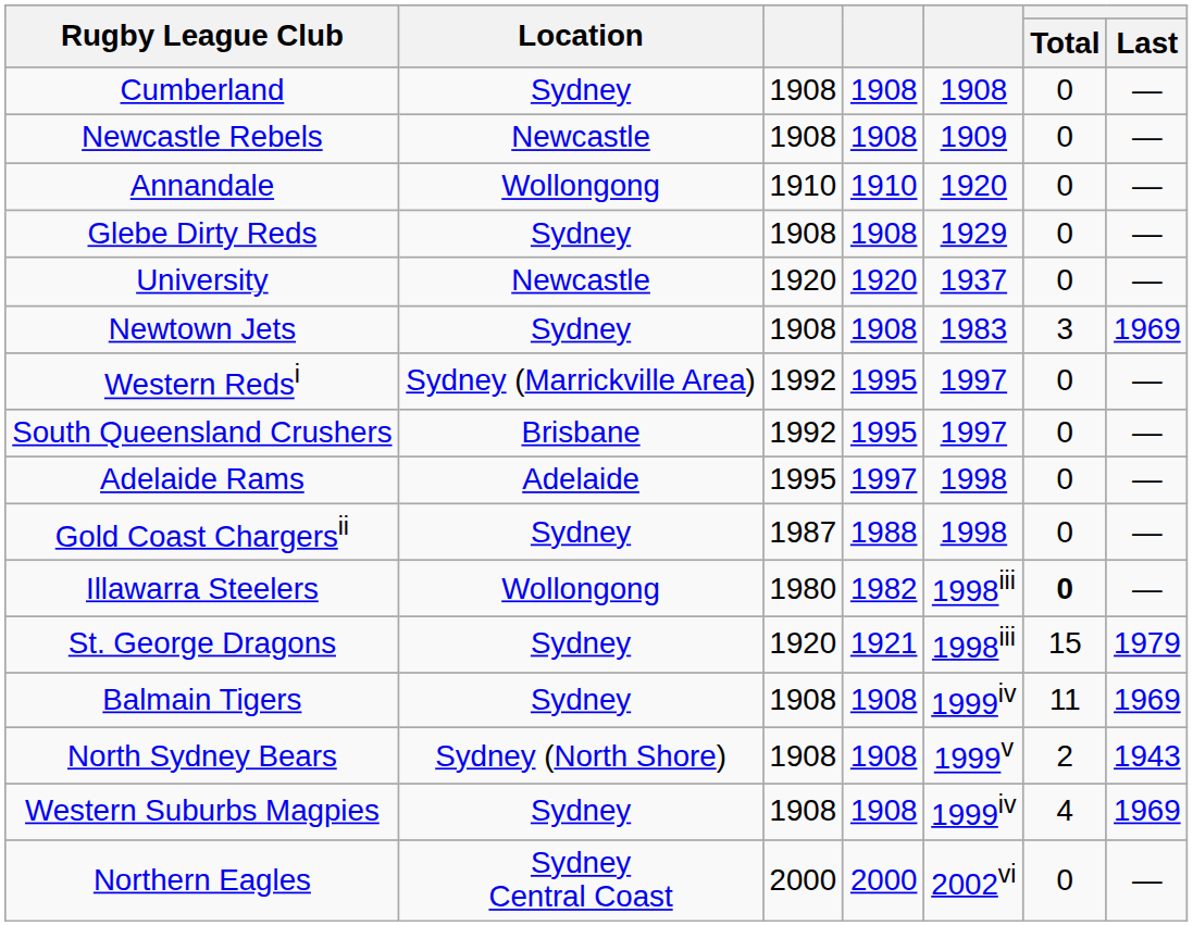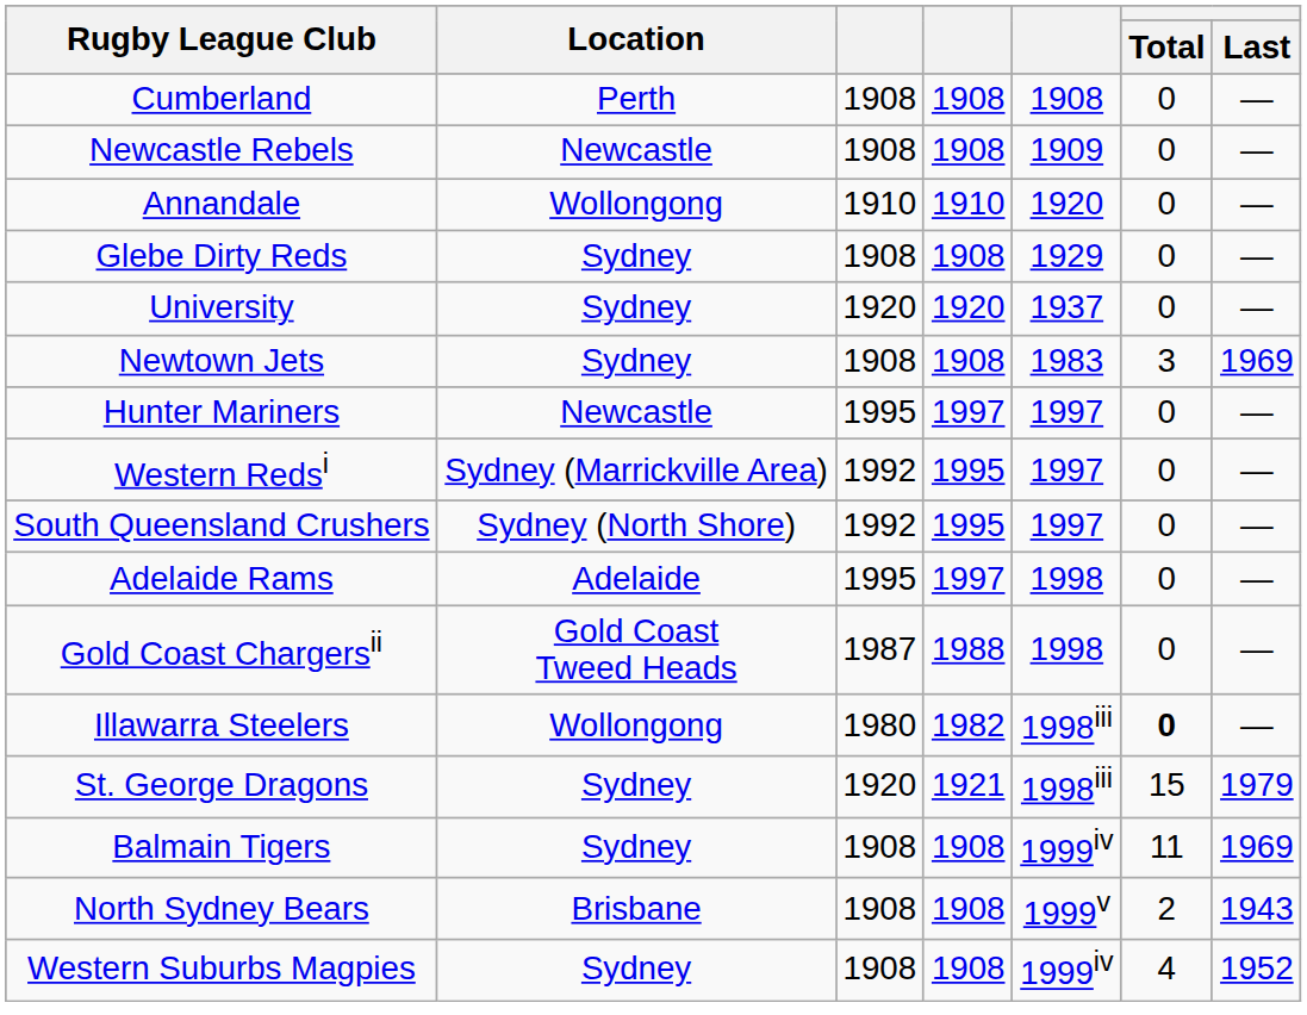 <table class="wikitable sortable col1left col2left" style="text-align:center;">
 <tr>
 <th rowspan="2">Rugby League Club</th>
 <th rowspan="2">Location</th>
 <th rowspan="2"></th>
 <th rowspan="2"></th>
 <th rowspan="2"></th>
 <th colspan="2"></th>
 </tr>
 <tr>
 <th>Total</th>
 <th>Last</th>
 </tr>
 <tr>
 <td> <a href='#'>Cumberland</a></td>
-<td> <a href='#'>Sydney</a></td>
+<td> <a href='#'>Perth</a></td>
 <td>1908</td>
 <td><a href='#'>1908</a></td>
 <td><a href='#'>1908</a></td>
 <td>0</td>
 <td>—</td>
 </tr>
 <tr>
 <td> <a href='#'>Newcastle Rebels</a></td>
 <td> <a href='#'>Newcastle</a></td>
 <td>1908</td>
 <td><a href='#'>1908</a></td>
 <td><a href='#'>1909</a></td>
 <td>0</td>
 <td>—</td>
 </tr>
 <tr>
 <td> <a href='#'>Annandale</a></td>
 <td> <a href='#'>Wollongong</a></td>
 <td>1910</td>
 <td><a href='#'>1910</a></td>
 <td><a href='#'>1920</a></td>
 <td>0</td>
 <td>—</td>
 </tr>
 <tr>
 <td> <a href='#'>Glebe Dirty Reds</a></td>
 <td> <a href='#'>Sydney</a></td>
 <td>1908</td>
 <td><a href='#'>1908</a></td>
 <td><a href='#'>1929</a></td>
 <td>0</td>
 <td>—</td>
 </tr>
 <tr>
 <td> <a href='#'>University</a></td>
-<td> <a href='#'>Newcastle</a></td>
+<td> <a href='#'>Sydney</a></td>
 <td>1920</td>
 <td><a href='#'>1920</a></td>
 <td><a href='#'>1937</a></td>
 <td>0</td>
 <td>—</td>
 </tr>
 <tr>
 <td> <a href='#'>Newtown Jets</a></td>
 <td> <a href='#'>Sydney</a></td>
 <td>1908</td>
 <td><a href='#'>1908</a></td>
 <td><a href='#'>1983</a></td>
 <td>3</td>
 <td><a href='#'>1969</a></td>
 </tr>
 <tr>
+<td> <a href='#'>Hunter Mariners</a></td>
+<td> <a href='#'>Newcastle</a></td>
+<td>1995</td>
+<td><a href='#'>1997</a></td>
+<td><a href='#'>1997</a></td>
+<td>0</td>
+<td>—</td>
+</tr>
+<tr>
 <td> <a href='#'>Western Reds</a><sup>i</sup></td>
 <td> <a href='#'>Sydney</a> (<a href='#'>Marrickville Area</a>)</td>
 <td>1992</td>
 <td><a href='#'>1995</a></td>
 <td><a href='#'>1997</a></td>
 <td>0</td>
 <td>—</td>
 </tr>
 <tr>
 <td> <a href='#'>South Queensland Crushers</a></td>
-<td> <a href='#'>Brisbane</a></td>
+<td> <a href='#'>Sydney</a> (<a href='#'>North Shore</a>)</td>
 <td>1992</td>
 <td><a href='#'>1995</a></td>
 <td><a href='#'>1997</a></td>
 <td>0</td>
 <td>—</td>
 </tr>
 <tr>
 <td> <a href='#'>Adelaide Rams</a></td>
 <td> <a href='#'>Adelaide</a></td>
 <td>1995</td>
 <td><a href='#'>1997</a></td>
 <td><a href='#'>1998</a></td>
 <td>0</td>
 <td>—</td>
 </tr>
 <tr>
 <td> <a href='#'>Gold Coast Chargers</a><sup>ii</sup></td>
-<td> <a href='#'>Sydney</a></td>
+<td> <a href='#'>Gold Coast</a><br> <a href='#'>Tweed Heads</a></td>
 <td>1987</td>
 <td><a href='#'>1988</a></td>
 <td><a href='#'>1998</a></td>
 <td>0</td>
 <td>—</td>
 </tr>
 <tr>
 <td> <a href='#'>Illawarra Steelers</a></td>
 <td> <a href='#'>Wollongong</a></td>
 <td>1980</td>
 <td><a href='#'>1982</a></td>
 <td><a href='#'>1998</a><sup>iii</sup></td>
 <td><strong>0</strong></td>
 <td>—</td>
 </tr>
 <tr>
 <td> <a href='#'>St. George Dragons</a></td>
 <td> <a href='#'>Sydney</a></td>
 <td>1920</td>
 <td><a href='#'>1921</a></td>
 <td><a href='#'>1998</a><sup>iii</sup></td>
 <td>15</td>
 <td><a href='#'>1979</a></td>
 </tr>
 <tr>
 <td> <a href='#'>Balmain Tigers</a></td>
 <td> <a href='#'>Sydney</a></td>
 <td>1908</td>
 <td><a href='#'>1908</a></td>
 <td><a href='#'>1999</a><sup>iv</sup></td>
 <td>11</td>
 <td><a href='#'>1969</a></td>
 </tr>
 <tr>
 <td> <a href='#'>North Sydney Bears</a></td>
-<td> <a href='#'>Sydney</a> (<a href='#'>North Shore</a>)</td>
+<td> <a href='#'>Brisbane</a></td>
 <td>1908</td>
 <td><a href='#'>1908</a></td>
 <td><a href='#'>1999</a><sup>v</sup></td>
 <td>2</td>
 <td><a href='#'>1943</a></td>
 </tr>
 <tr>
 <td> <a href='#'>Western Suburbs Magpies</a></td>
 <td> <a href='#'>Sydney</a></td>
 <td>1908</td>
 <td><a href='#'>1908</a></td>
 <td><a href='#'>1999</a><sup>iv</sup></td>
 <td>4</td>
-<td><a href='#'>1969</a></td>
-</tr>
-<tr>
-<td> <a href='#'>Northern Eagles</a></td>
-<td> <a href='#'>Sydney</a><br> <a href='#'>Central Coast</a></td>
-<td>2000</td>
-<td><a href='#'>2000</a></td>
-<td><a href='#'>2002</a><sup>vi</sup></td>
-<td>0</td>
-<td>—</td>
+<td><a href='#'>1952</a></td>
 </tr>
 </table>
